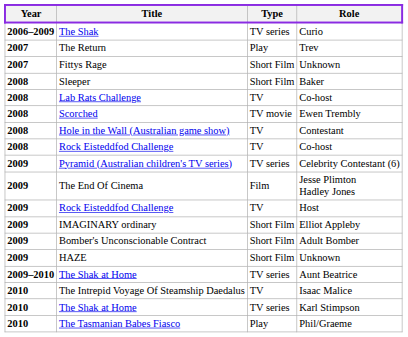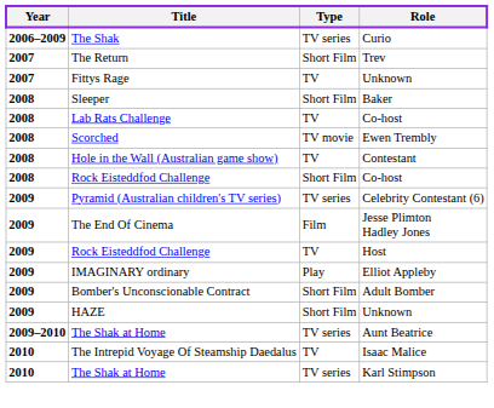 <table class="wikitable" style="background: White;">
 <tr style="border: 3px solid #8A2BE2;">
 <th>Year</th>
 <th>Title</th>
 <th>Type</th>
 <th>Role</th>
 </tr>
 <tr>
 <td><strong>2006–2009</strong></td>
 <td><a href='#'>The Shak</a></td>
 <td>TV series</td>
 <td>Curio</td>
 </tr>
 <tr>
 <td><strong>2007</strong></td>
 <td>The Return</td>
-<td>Play</td>
+<td>Short Film</td>
 <td>Trev</td>
 </tr>
 <tr>
 <td><strong>2007</strong></td>
 <td>Fittys Rage</td>
-<td>Short Film</td>
+<td>TV</td>
 <td>Unknown</td>
 </tr>
 <tr>
 <td><strong>2008</strong></td>
 <td>Sleeper</td>
 <td>Short Film</td>
 <td>Baker</td>
 </tr>
 <tr>
 <td><strong>2008</strong></td>
 <td><a href='#'>Lab Rats Challenge</a></td>
 <td>TV</td>
 <td>Co-host</td>
 </tr>
 <tr>
 <td><strong>2008</strong></td>
 <td><a href='#'>Scorched</a></td>
 <td>TV movie</td>
 <td>Ewen Trembly</td>
 </tr>
 <tr>
 <td><strong>2008</strong></td>
 <td><a href='#'>Hole in the Wall (Australian game show)</a></td>
 <td>TV</td>
 <td>Contestant</td>
 </tr>
 <tr>
 <td><strong>2008</strong></td>
 <td><a href='#'>Rock Eisteddfod Challenge</a></td>
-<td>TV</td>
+<td>Short Film</td>
 <td>Co-host</td>
 </tr>
 <tr>
 <td><strong>2009</strong></td>
 <td><a href='#'>Pyramid (Australian children's TV series)</a></td>
 <td>TV series</td>
 <td>Celebrity Contestant (6)</td>
 </tr>
 <tr>
 <td><strong>2009</strong></td>
 <td>The End Of Cinema</td>
 <td>Film</td>
 <td>Jesse Plimton <br> Hadley Jones</td>
 </tr>
 <tr>
 <td><strong>2009</strong></td>
 <td><a href='#'>Rock Eisteddfod Challenge</a></td>
 <td>TV</td>
 <td>Host</td>
 </tr>
 <tr>
 <td><strong>2009</strong></td>
 <td>IMAGINARY ordinary</td>
-<td>Short Film</td>
+<td>Play</td>
 <td>Elliot Appleby</td>
 </tr>
 <tr>
 <td><strong>2009</strong></td>
 <td>Bomber's Unconscionable Contract</td>
 <td>Short Film</td>
 <td>Adult Bomber</td>
 </tr>
 <tr>
 <td><strong>2009</strong></td>
 <td>HAZE</td>
 <td>Short Film</td>
 <td>Unknown</td>
 </tr>
 <tr>
 <td><strong>2009–2010</strong></td>
 <td><a href='#'>The Shak at Home</a></td>
 <td>TV series</td>
 <td>Aunt Beatrice</td>
 </tr>
 <tr>
 <td><strong>2010</strong></td>
 <td>The Intrepid Voyage Of Steamship Daedalus</td>
 <td>TV</td>
 <td>Isaac Malice</td>
 </tr>
 <tr>
 <td><strong>2010</strong></td>
 <td><a href='#'>The Shak at Home</a></td>
 <td>TV series</td>
 <td>Karl Stimpson</td>
 </tr>
-<tr>
-<td><strong>2010</strong></td>
-<td><a href='#'>The Tasmanian Babes Fiasco</a></td>
-<td>Play</td>
-<td>Phil/Graeme</td>
-</tr>
 </table>
